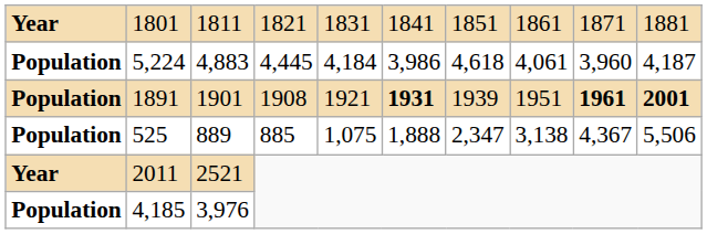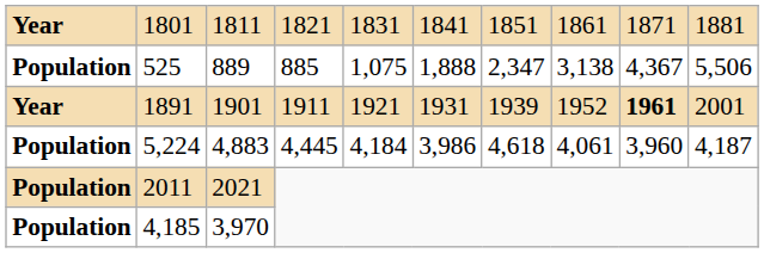 <table class="wikitable" style="margin:auto;">
 <tr style="background:wheat">
 <td><strong>Year</strong></td>
 <td>1801</td>
 <td>1811</td>
 <td>1821</td>
 <td>1831</td>
 <td>1841</td>
 <td>1851</td>
 <td>1861</td>
 <td>1871</td>
 <td>1881</td>
 </tr>
 <tr style="background:white">
 <td><strong>Population</strong></td>
+<td>525</td>
+<td>889</td>
+<td>885</td>
+<td>1,075</td>
+<td>1,888</td>
+<td>2,347</td>
+<td>3,138</td>
+<td>4,367</td>
+<td>5,506</td>
+</tr>
+<tr style="background:wheat">
+<td><strong>Year</strong></td>
+<td>1891</td>
+<td>1901</td>
+<td>1911</td>
+<td>1921</td>
+<td>1931</td>
+<td>1939</td>
+<td>1952</td>
+<td><strong>1961</strong></td>
+<td>2001</td>
+</tr>
+<tr style="background:white">
+<td><strong>Population</strong></td>
 <td>5,224</td>
 <td>4,883</td>
 <td>4,445</td>
 <td>4,184</td>
 <td>3,986</td>
 <td>4,618</td>
 <td>4,061</td>
 <td>3,960</td>
 <td>4,187</td>
 </tr>
 <tr style="background:wheat">
 <td><strong>Population</strong></td>
-<td>1891</td>
-<td>1901</td>
-<td>1908</td>
-<td>1921</td>
-<td><strong>1931</strong></td>
-<td>1939</td>
-<td>1951</td>
-<td><strong>1961</strong></td>
-<td><strong>2001</strong></td>
-</tr>
-<tr style="background:white">
-<td><strong>Population</strong></td>
-<td>525</td>
-<td>889</td>
-<td>885</td>
-<td>1,075</td>
-<td>1,888</td>
-<td>2,347</td>
-<td>3,138</td>
-<td>4,367</td>
-<td>5,506</td>
-</tr>
-<tr style="background:wheat">
-<td><strong>Year</strong></td>
 <td>2011</td>
-<td>2521</td>
+<td>2021</td>
 </tr>
 <tr style="background:white">
 <td><strong>Population</strong></td>
 <td>4,185</td>
-<td>3,976</td>
+<td>3,970</td>
 </tr>
 </table>
